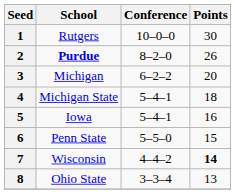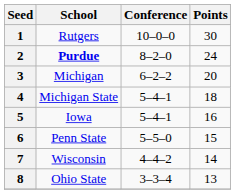 <table class="wikitable" style="text-align:center">
 <tr>
 <th>Seed</th>
 <th>School</th>
 <th>Conference</th>
 <th>Points</th>
 </tr>
 <tr>
 <th>1</th>
 <td><a href='#'>Rutgers</a></td>
 <td>10–0–0</td>
 <td>30</td>
 </tr>
 <tr>
 <th>2</th>
 <td><strong><a href='#'>Purdue</a></strong></td>
 <td>8–2–0</td>
-<td>26</td>
+<td>24</td>
 </tr>
 <tr>
 <th>3</th>
 <td><a href='#'>Michigan</a></td>
 <td>6–2–2</td>
 <td>20</td>
 </tr>
 <tr>
 <th>4</th>
 <td><a href='#'>Michigan State</a></td>
 <td>5–4–1</td>
 <td>18</td>
 </tr>
 <tr>
 <th>5</th>
 <td><a href='#'>Iowa</a></td>
 <td>5–4–1</td>
 <td>16</td>
 </tr>
 <tr>
 <th>6</th>
 <td><a href='#'>Penn State</a></td>
 <td>5–5–0</td>
 <td>15</td>
 </tr>
 <tr>
 <th>7</th>
 <td><a href='#'>Wisconsin</a></td>
 <td>4–4–2</td>
-<td><strong>14</strong></td>
+<td>14</td>
 </tr>
 <tr>
 <th>8</th>
 <td><a href='#'>Ohio State</a></td>
 <td>3–3–4</td>
 <td>13</td>
 </tr>
 <tr>
 </tr>
 </table>
